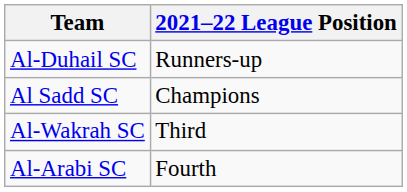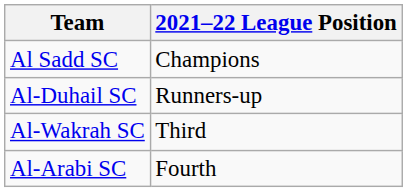 <table class="wikitable">
 <tr>
 <th>Team</th>
 <th><a href='#'>2021–22 League</a> Position</th>
 </tr>
 <tr>
+<td><a href='#'>Al Sadd SC</a></td>
+<td>Champions</td>
+</tr>
+<tr>
 <td><a href='#'>Al-Duhail SC</a></td>
 <td>Runners-up</td>
-</tr>
-<tr>
-<td><a href='#'>Al Sadd SC</a></td>
-<td>Champions</td>
 </tr>
 <tr>
 <td><a href='#'>Al-Wakrah SC</a></td>
 <td>Third</td>
 </tr>
 <tr>
 <td><a href='#'>Al-Arabi SC</a></td>
 <td>Fourth</td>
 </tr>
 </table>
